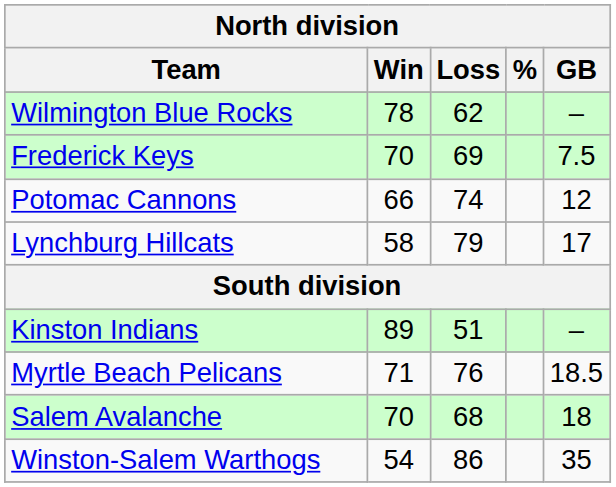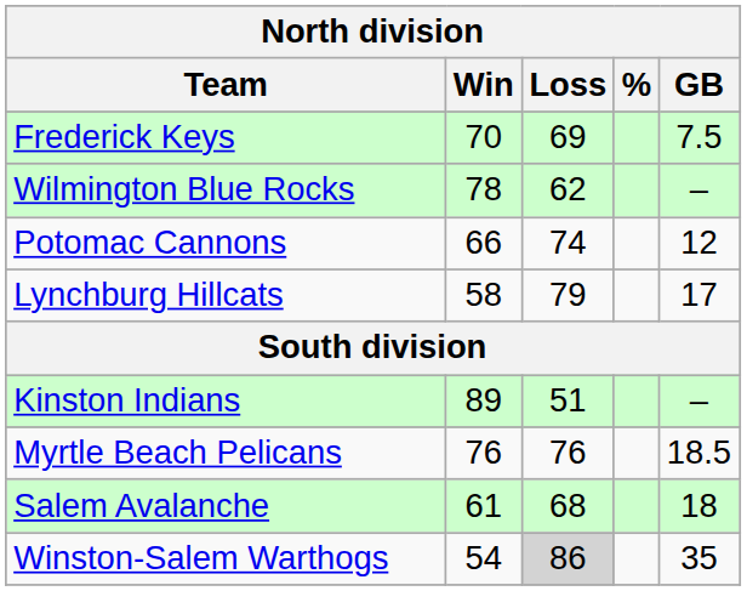 <table class="wikitable">
 <tr>
 <th colspan="5">North division</th>
 </tr>
 <tr>
 <th width="60%">Team</th>
 <th>Win</th>
 <th>Loss</th>
 <th>%</th>
 <th>GB</th>
 </tr>
 <tr align=center bgcolor=ccffcc>
+<td align=left><a href='#'>Frederick Keys</a></td>
+<td>70</td>
+<td>69</td>
+<td></td>
+<td>7.5</td>
+</tr>
+<tr align=center bgcolor=ccffcc>
 <td align=left><a href='#'>Wilmington Blue Rocks</a></td>
 <td>78</td>
 <td>62</td>
 <td></td>
 <td>–</td>
-</tr>
-<tr align=center bgcolor=ccffcc>
-<td align=left><a href='#'>Frederick Keys</a></td>
-<td>70</td>
-<td>69</td>
-<td></td>
-<td>7.5</td>
 </tr>
 <tr align=center>
 <td align=left><a href='#'>Potomac Cannons</a></td>
 <td>66</td>
 <td>74</td>
 <td></td>
 <td>12</td>
 </tr>
 <tr align=center>
 <td align=left><a href='#'>Lynchburg Hillcats</a></td>
 <td>58</td>
 <td>79</td>
 <td></td>
 <td>17</td>
 </tr>
 <tr>
 <th colspan="5">South division</th>
 </tr>
 <tr align=center bgcolor=ccffcc>
 <td align=left><a href='#'>Kinston Indians</a></td>
 <td>89</td>
 <td>51</td>
 <td></td>
 <td>–</td>
 </tr>
 <tr align=center>
 <td align=left><a href='#'>Myrtle Beach Pelicans</a></td>
-<td>71</td>
+<td>76</td>
 <td>76</td>
 <td></td>
 <td>18.5</td>
 </tr>
 <tr align=center bgcolor=ccffcc>
 <td align=left><a href='#'>Salem Avalanche</a></td>
-<td>70</td>
+<td>61</td>
 <td>68</td>
 <td></td>
 <td>18</td>
 </tr>
 <tr align=center>
 <td align=left><a href='#'>Winston-Salem Warthogs</a></td>
 <td>54</td>
-<td>86</td>
+<td style="background: lightgrey;">86</td>
 <td></td>
 <td>35</td>
 </tr>
 </table>
